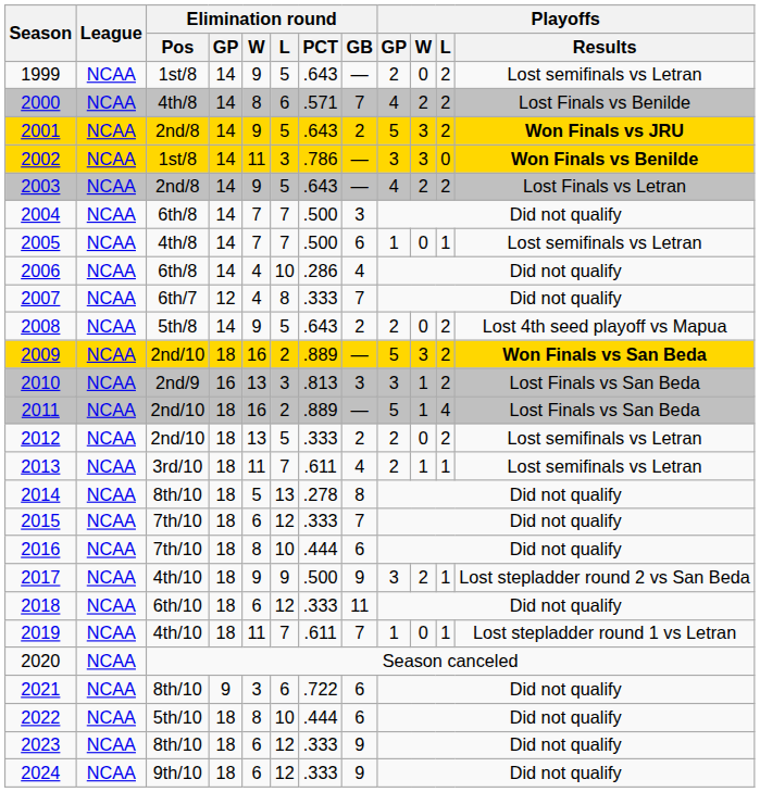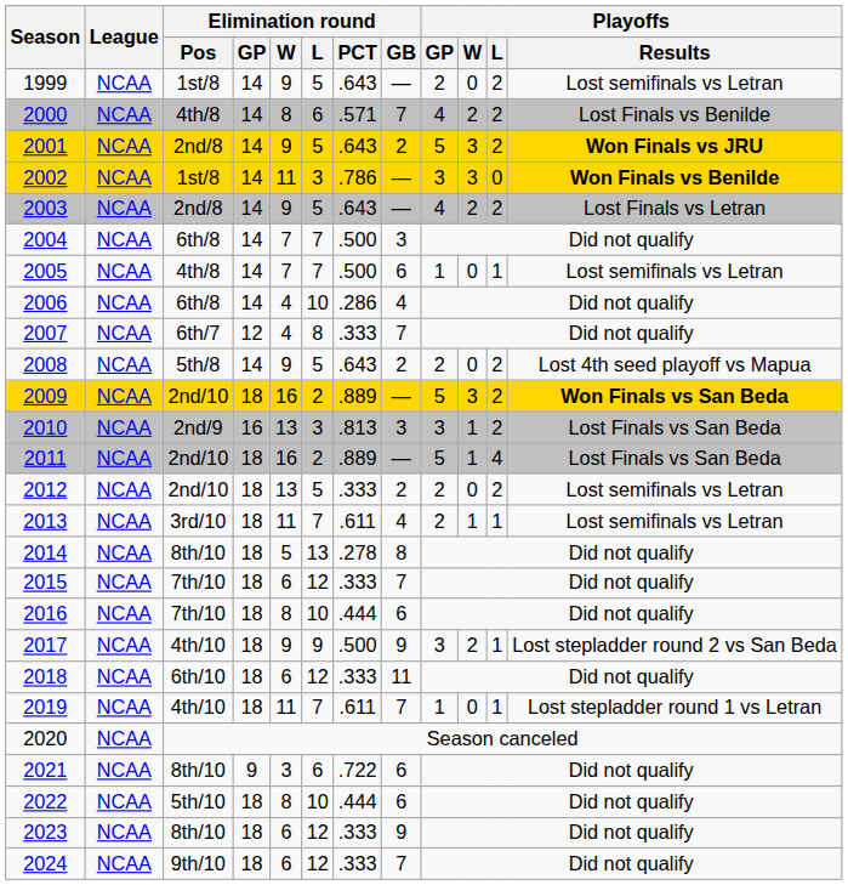 <table class="wikitable" style="text-align:center; font-size:90%">
 <tr>
 <th rowspan="2">Season</th>
 <th rowspan="2">League</th>
 <th colspan="6">Elimination round</th>
 <th colspan="4">Playoffs</th>
 </tr>
 <tr>
 <th>Pos</th>
 <th>GP</th>
 <th>W</th>
 <th>L</th>
 <th>PCT</th>
 <th>GB</th>
 <th>GP</th>
 <th>W</th>
 <th>L</th>
 <th>Results</th>
 </tr>
 <tr>
 <td>1999</td>
 <td><a href='#'>NCAA</a></td>
 <td>1st/8</td>
 <td>14</td>
 <td>9</td>
 <td>5</td>
 <td>.643</td>
 <td>—</td>
 <td>2</td>
 <td>0</td>
 <td>2</td>
 <td>Lost semifinals vs Letran</td>
 </tr>
 <tr bgcolor=silver>
 <td><a href='#'>2000</a></td>
 <td><a href='#'>NCAA</a></td>
 <td>4th/8</td>
 <td>14</td>
 <td>8</td>
 <td>6</td>
 <td>.571</td>
 <td>7</td>
 <td>4</td>
 <td>2</td>
 <td>2</td>
 <td>Lost Finals vs Benilde</td>
 </tr>
 <tr bgcolor=gold>
 <td><a href='#'>2001</a></td>
 <td><a href='#'>NCAA</a></td>
 <td>2nd/8</td>
 <td>14</td>
 <td>9</td>
 <td>5</td>
 <td>.643</td>
 <td>2</td>
 <td>5</td>
 <td>3</td>
 <td>2</td>
 <td><strong>Won Finals vs JRU</strong></td>
 </tr>
 <tr bgcolor=gold>
 <td><a href='#'>2002</a></td>
 <td><a href='#'>NCAA</a></td>
 <td>1st/8</td>
 <td>14</td>
 <td>11</td>
 <td>3</td>
 <td>.786</td>
 <td>—</td>
 <td>3</td>
 <td>3</td>
 <td>0</td>
 <td><strong>Won Finals vs Benilde</strong></td>
 </tr>
 <tr bgcolor=silver>
 <td><a href='#'>2003</a></td>
 <td><a href='#'>NCAA</a></td>
 <td>2nd/8</td>
 <td>14</td>
 <td>9</td>
 <td>5</td>
 <td>.643</td>
 <td>—</td>
 <td>4</td>
 <td>2</td>
 <td>2</td>
 <td>Lost Finals vs Letran</td>
 </tr>
 <tr>
 <td><a href='#'>2004</a></td>
 <td><a href='#'>NCAA</a></td>
 <td>6th/8</td>
 <td>14</td>
 <td>7</td>
 <td>7</td>
 <td>.500</td>
 <td>3</td>
 <td colspan="4">Did not qualify</td>
 </tr>
 <tr>
 <td><a href='#'>2005</a></td>
 <td><a href='#'>NCAA</a></td>
 <td>4th/8</td>
 <td>14</td>
 <td>7</td>
 <td>7</td>
 <td>.500</td>
 <td>6</td>
 <td>1</td>
 <td>0</td>
 <td>1</td>
 <td>Lost semifinals vs Letran</td>
 </tr>
 <tr>
 <td><a href='#'>2006</a></td>
 <td><a href='#'>NCAA</a></td>
 <td>6th/8</td>
 <td>14</td>
 <td>4</td>
 <td>10</td>
 <td>.286</td>
 <td>4</td>
 <td colspan="4">Did not qualify</td>
 </tr>
 <tr>
 <td><a href='#'>2007</a></td>
 <td><a href='#'>NCAA</a></td>
 <td>6th/7</td>
 <td>12</td>
 <td>4</td>
 <td>8</td>
 <td>.333</td>
 <td>7</td>
 <td colspan="4">Did not qualify</td>
 </tr>
 <tr>
 <td><a href='#'>2008</a></td>
 <td><a href='#'>NCAA</a></td>
 <td>5th/8</td>
 <td>14</td>
 <td>9</td>
 <td>5</td>
 <td>.643</td>
 <td>2</td>
 <td>2</td>
 <td>0</td>
 <td>2</td>
 <td>Lost 4th seed playoff vs Mapua</td>
 </tr>
 <tr bgcolor=gold>
 <td><a href='#'>2009</a></td>
 <td><a href='#'>NCAA</a></td>
 <td>2nd/10</td>
 <td>18</td>
 <td>16</td>
 <td>2</td>
 <td>.889</td>
 <td>—</td>
 <td>5</td>
 <td>3</td>
 <td>2</td>
 <td><strong>Won Finals vs San Beda</strong></td>
 </tr>
 <tr bgcolor=silver>
 <td><a href='#'>2010</a></td>
 <td><a href='#'>NCAA</a></td>
 <td>2nd/9</td>
 <td>16</td>
 <td>13</td>
 <td>3</td>
 <td>.813</td>
 <td>3</td>
 <td>3</td>
 <td>1</td>
 <td>2</td>
 <td>Lost Finals vs San Beda</td>
 </tr>
 <tr bgcolor=silver>
 <td><a href='#'>2011</a></td>
 <td><a href='#'>NCAA</a></td>
 <td>2nd/10</td>
 <td>18</td>
 <td>16</td>
 <td>2</td>
 <td>.889</td>
 <td>—</td>
 <td>5</td>
 <td>1</td>
 <td>4</td>
 <td>Lost Finals vs San Beda</td>
 </tr>
 <tr>
 <td><a href='#'>2012</a></td>
 <td><a href='#'>NCAA</a></td>
 <td>2nd/10</td>
 <td>18</td>
 <td>13</td>
 <td>5</td>
 <td>.333</td>
 <td>2</td>
 <td>2</td>
 <td>0</td>
 <td>2</td>
 <td>Lost semifinals vs Letran</td>
 </tr>
 <tr>
 <td><a href='#'>2013</a></td>
 <td><a href='#'>NCAA</a></td>
 <td>3rd/10</td>
 <td>18</td>
 <td>11</td>
 <td>7</td>
 <td>.611</td>
 <td>4</td>
 <td>2</td>
 <td>1</td>
 <td>1</td>
 <td>Lost semifinals vs Letran</td>
 </tr>
 <tr>
 <td><a href='#'>2014</a></td>
 <td><a href='#'>NCAA</a></td>
 <td>8th/10</td>
 <td>18</td>
 <td>5</td>
 <td>13</td>
 <td>.278</td>
 <td>8</td>
 <td colspan="4">Did not qualify</td>
 </tr>
 <tr>
 <td><a href='#'>2015</a></td>
 <td><a href='#'>NCAA</a></td>
 <td>7th/10</td>
 <td>18</td>
 <td>6</td>
 <td>12</td>
 <td>.333</td>
 <td>7</td>
 <td colspan="4">Did not qualify</td>
 </tr>
 <tr>
 <td><a href='#'>2016</a></td>
 <td><a href='#'>NCAA</a></td>
 <td>7th/10</td>
 <td>18</td>
 <td>8</td>
 <td>10</td>
 <td>.444</td>
 <td>6</td>
 <td colspan="4">Did not qualify</td>
 </tr>
 <tr>
 <td><a href='#'>2017</a></td>
 <td><a href='#'>NCAA</a></td>
 <td>4th/10</td>
 <td>18</td>
 <td>9</td>
 <td>9</td>
 <td>.500</td>
 <td>9</td>
 <td>3</td>
 <td>2</td>
 <td>1</td>
 <td>Lost stepladder round 2 vs San Beda</td>
 </tr>
 <tr>
 <td><a href='#'>2018</a></td>
 <td><a href='#'>NCAA</a></td>
 <td>6th/10</td>
 <td>18</td>
 <td>6</td>
 <td>12</td>
 <td>.333</td>
 <td>11</td>
 <td colspan="4">Did not qualify</td>
 </tr>
 <tr>
 <td><a href='#'>2019</a></td>
 <td><a href='#'>NCAA</a></td>
 <td>4th/10</td>
 <td>18</td>
 <td>11</td>
 <td>7</td>
 <td>.611</td>
 <td>7</td>
 <td>1</td>
 <td>0</td>
 <td>1</td>
 <td>Lost stepladder round 1 vs Letran</td>
 </tr>
 <tr>
 <td>2020</td>
 <td><a href='#'>NCAA</a></td>
 <td colspan="10">Season canceled</td>
 </tr>
 <tr>
 <td><a href='#'>2021</a></td>
 <td><a href='#'>NCAA</a></td>
 <td>8th/10</td>
 <td>9</td>
 <td>3</td>
 <td>6</td>
 <td>.722</td>
 <td>6</td>
 <td colspan="4">Did not qualify</td>
 </tr>
 <tr>
 <td><a href='#'>2022</a></td>
 <td><a href='#'>NCAA</a></td>
 <td>5th/10</td>
 <td>18</td>
 <td>8</td>
 <td>10</td>
 <td>.444</td>
 <td>6</td>
 <td colspan="4">Did not qualify</td>
 </tr>
 <tr>
 <td><a href='#'>2023</a></td>
 <td><a href='#'>NCAA</a></td>
 <td>8th/10</td>
 <td>18</td>
 <td>6</td>
 <td>12</td>
 <td>.333</td>
 <td>9</td>
 <td colspan="4">Did not qualify</td>
 </tr>
 <tr>
 <td><a href='#'>2024</a></td>
 <td><a href='#'>NCAA</a></td>
 <td>9th/10</td>
 <td>18</td>
 <td>6</td>
 <td>12</td>
 <td>.333</td>
-<td>9</td>
+<td>7</td>
 <td colspan="4">Did not qualify</td>
 </tr>
 </table>
